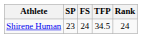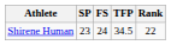 <table class="wikitable" border="1" style="font-size:90%">
 <tr>
 <th>Athlete</th>
 <th>SP</th>
 <th>FS</th>
 <th>TFP</th>
 <th>Rank</th>
 </tr>
 <tr align=center>
 <td align=left><a href='#'>Shirene Human</a></td>
 <td>23</td>
 <td>24</td>
 <td>34.5</td>
-<td>24</td>
+<td>22</td>
 </tr>
 </table>
